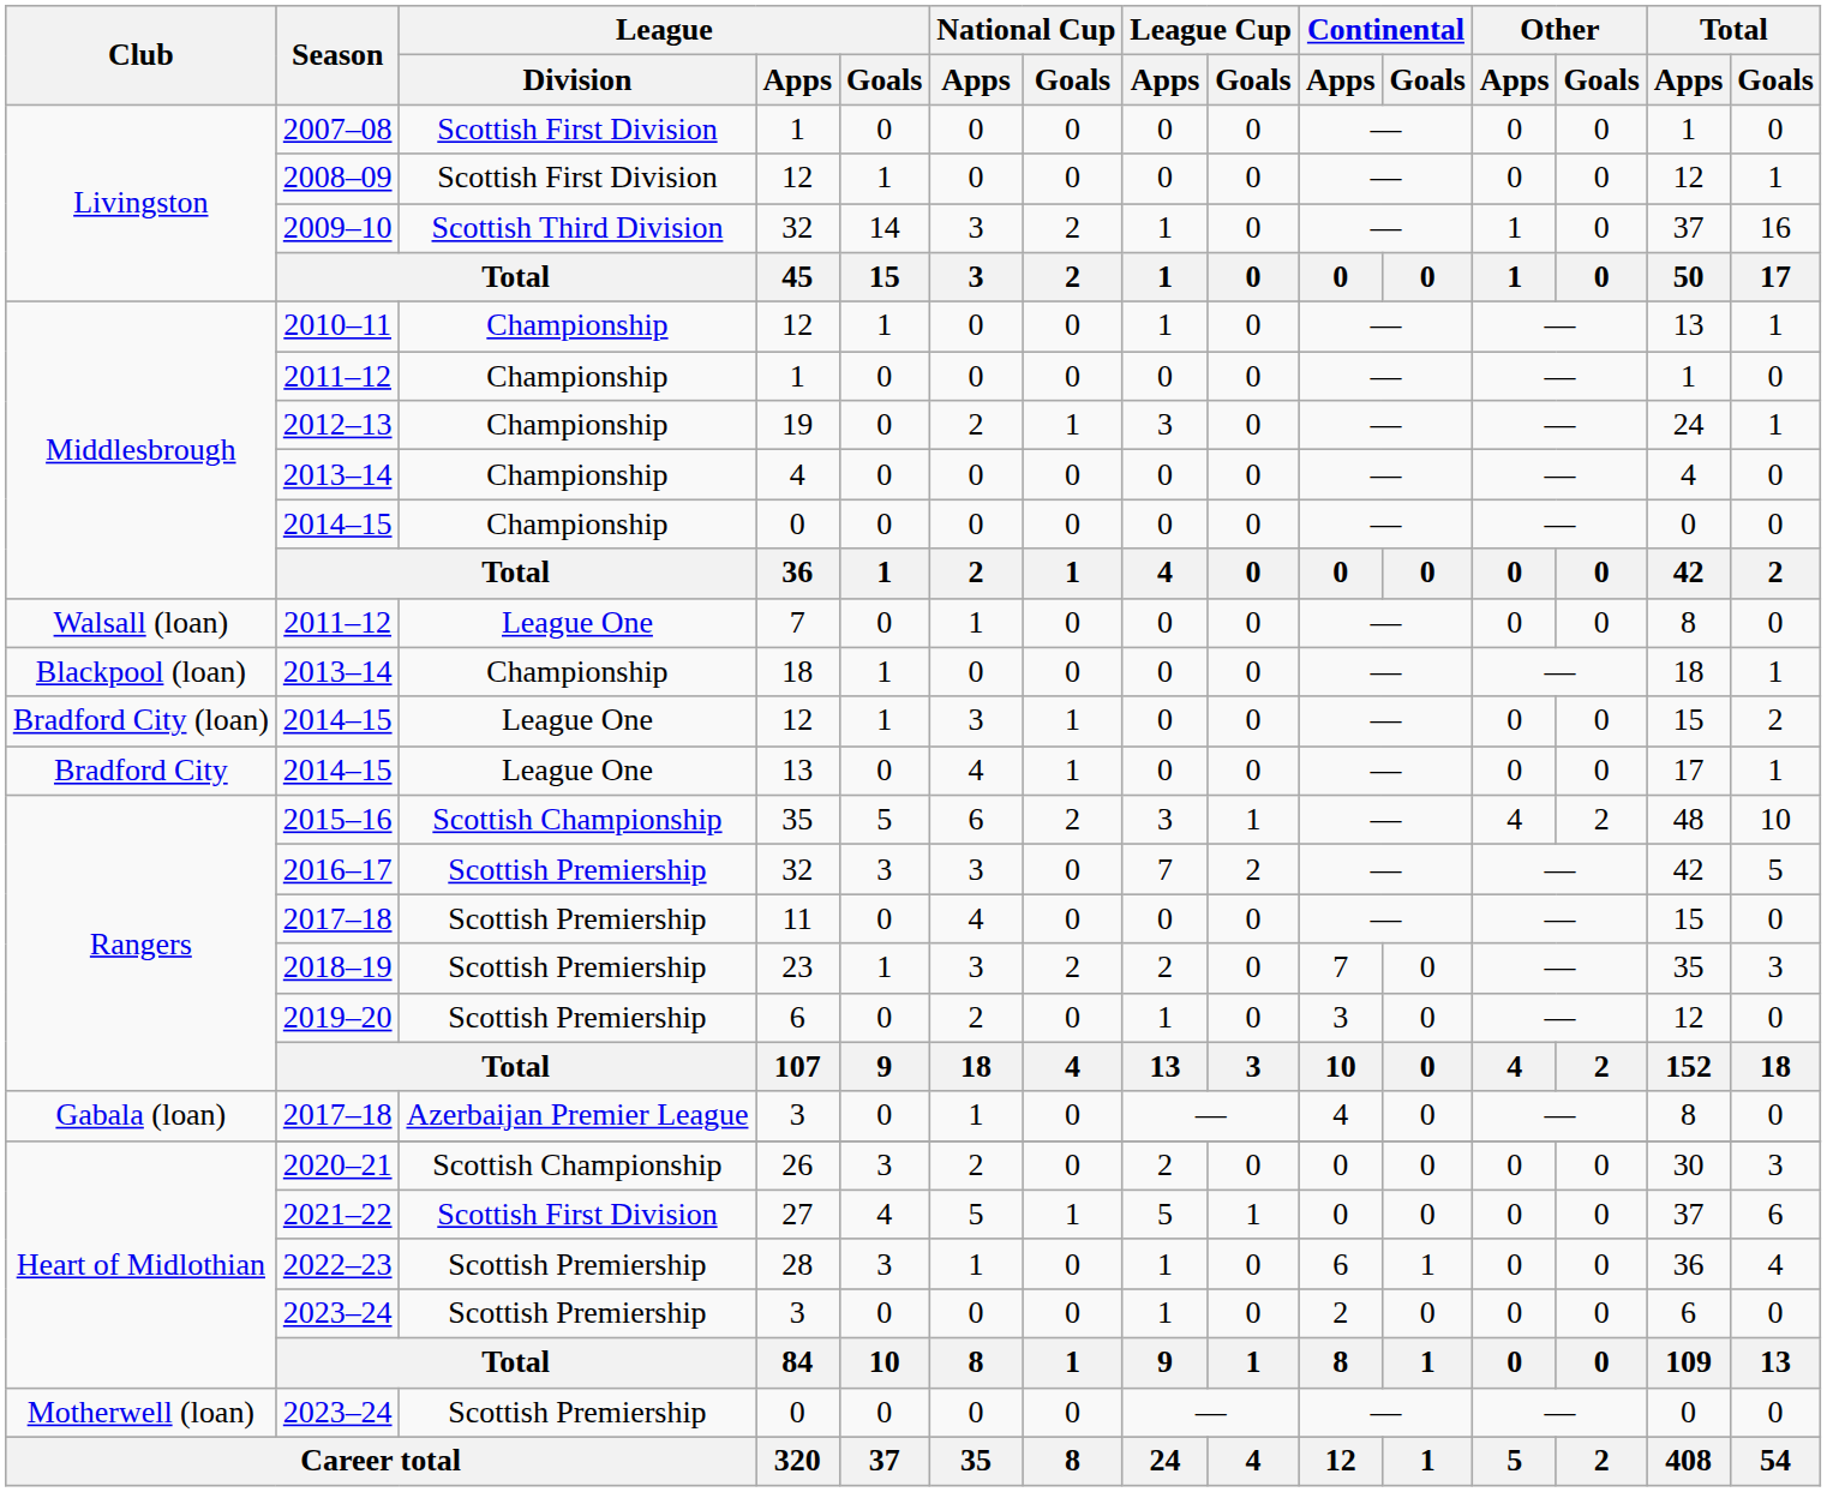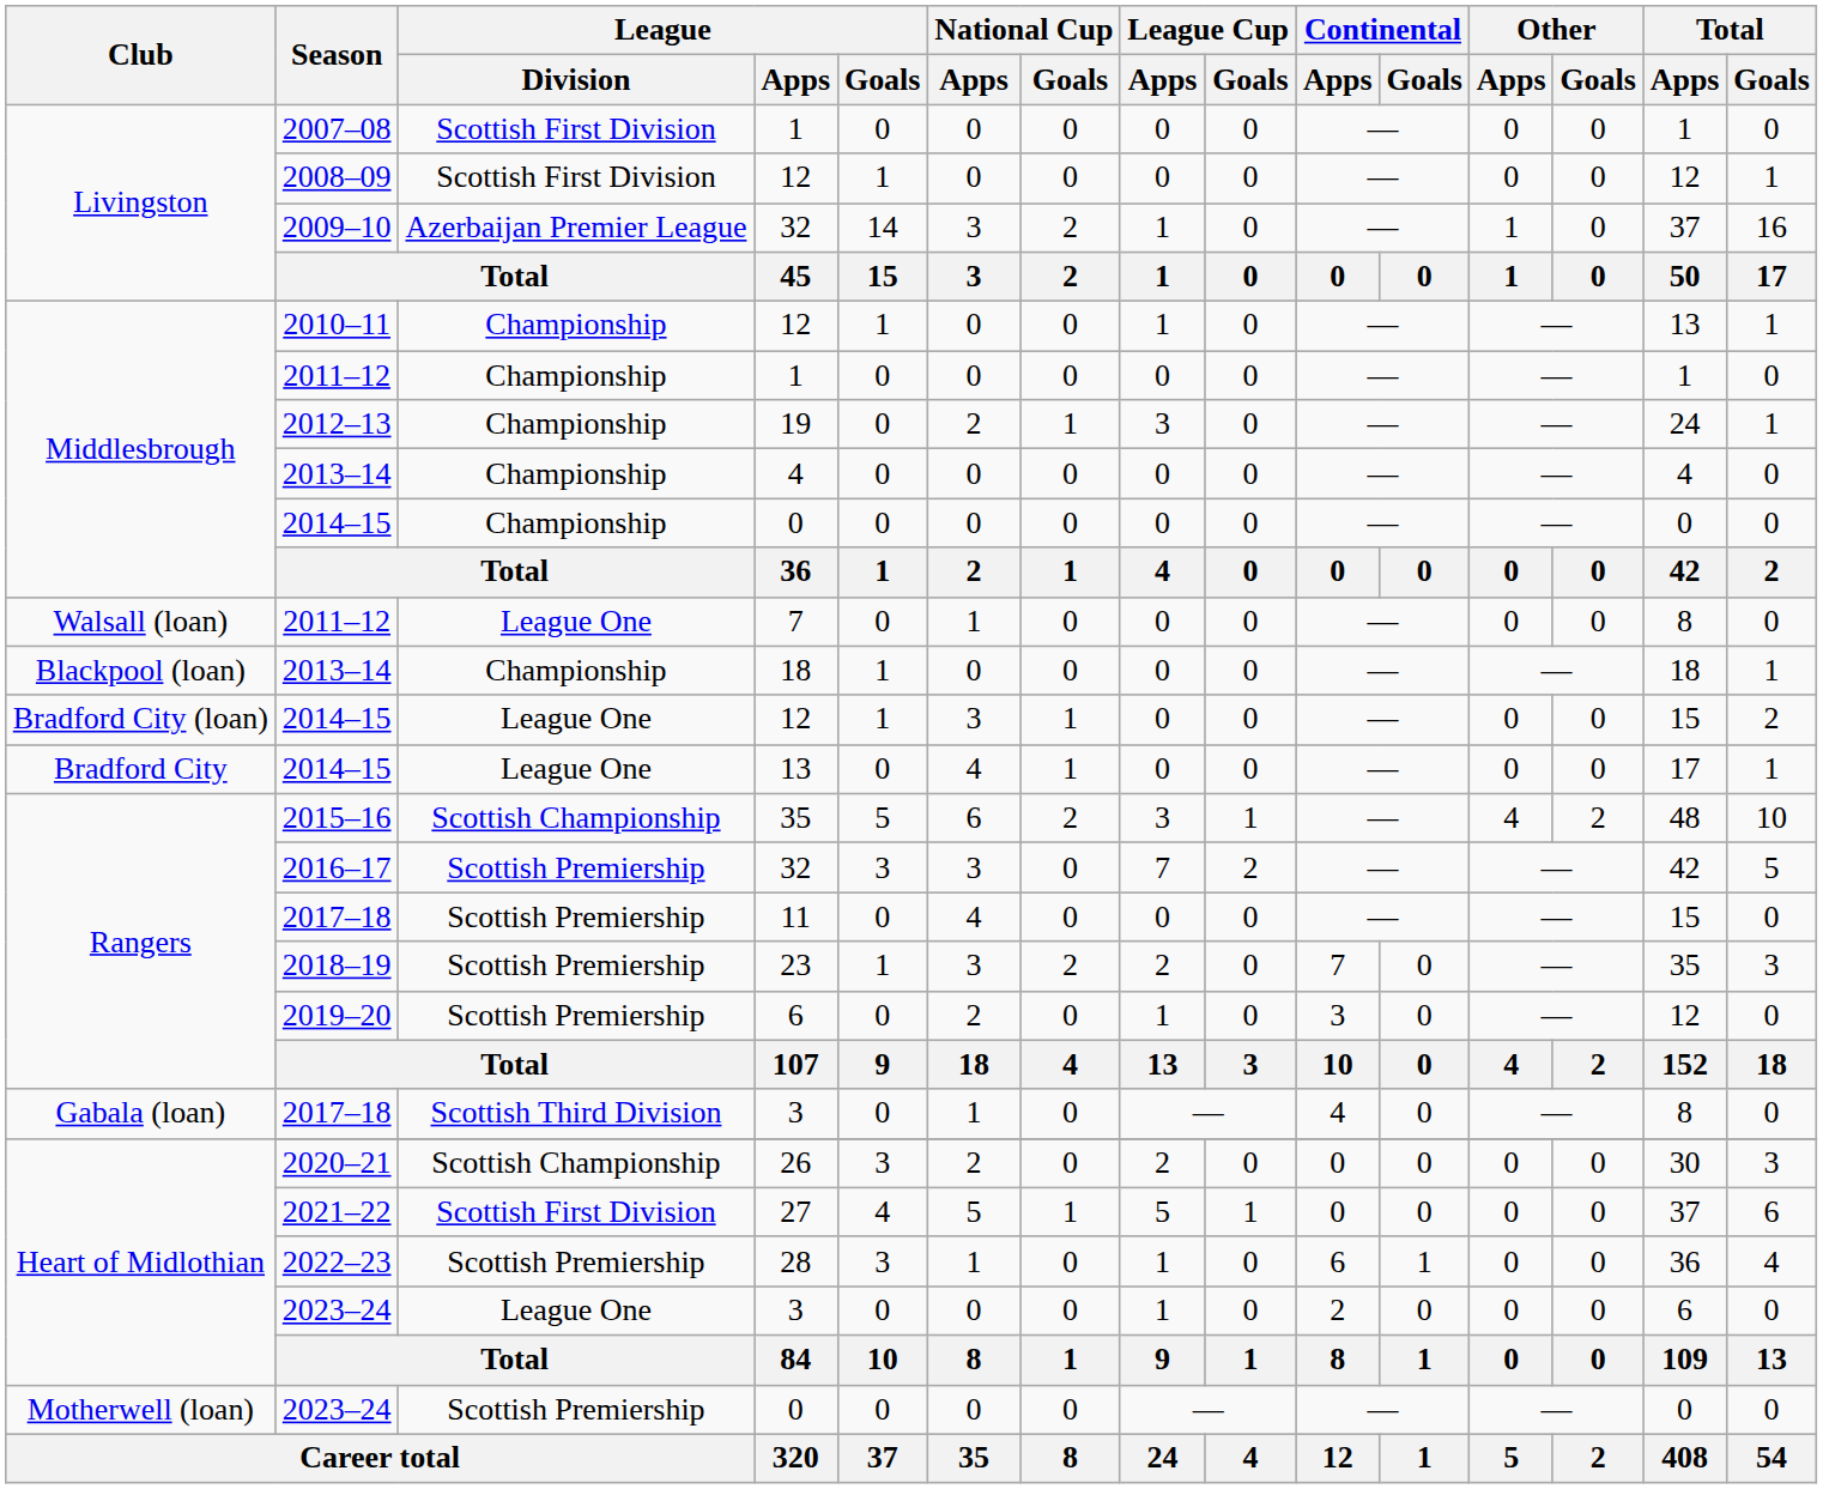 <table class="wikitable" style="text-align: center">
 <tr>
 <th rowspan="2">Club</th>
 <th rowspan="2">Season</th>
 <th colspan="3">League</th>
 <th colspan="2">National Cup</th>
 <th colspan="2">League Cup</th>
 <th colspan="2"><a href='#'>Continental</a></th>
 <th colspan="2">Other</th>
 <th colspan="2">Total</th>
 </tr>
 <tr>
 <th>Division</th>
 <th>Apps</th>
 <th>Goals</th>
 <th>Apps</th>
 <th>Goals</th>
 <th>Apps</th>
 <th>Goals</th>
 <th>Apps</th>
 <th>Goals</th>
 <th>Apps</th>
 <th>Goals</th>
 <th>Apps</th>
 <th>Goals</th>
 </tr>
 <tr>
 <td rowspan="4"><a href='#'>Livingston</a></td>
 <td><a href='#'>2007–08</a></td>
 <td><a href='#'>Scottish First Division</a></td>
 <td>1</td>
 <td>0</td>
 <td>0</td>
 <td>0</td>
 <td>0</td>
 <td>0</td>
 <td colspan="2">—</td>
 <td>0</td>
 <td>0</td>
 <td>1</td>
 <td>0</td>
 </tr>
 <tr>
 <td><a href='#'>2008–09</a></td>
 <td>Scottish First Division</td>
 <td>12</td>
 <td>1</td>
 <td>0</td>
 <td>0</td>
 <td>0</td>
 <td>0</td>
 <td colspan="2">—</td>
 <td>0</td>
 <td>0</td>
 <td>12</td>
 <td>1</td>
 </tr>
 <tr>
 <td><a href='#'>2009–10</a></td>
-<td><a href='#'>Scottish Third Division</a></td>
+<td><a href='#'>Azerbaijan Premier League</a></td>
 <td>32</td>
 <td>14</td>
 <td>3</td>
 <td>2</td>
 <td>1</td>
 <td>0</td>
 <td colspan="2">—</td>
 <td>1</td>
 <td>0</td>
 <td>37</td>
 <td>16</td>
 </tr>
 <tr>
 <th colspan="2">Total</th>
 <th>45</th>
 <th>15</th>
 <th>3</th>
 <th>2</th>
 <th>1</th>
 <th>0</th>
 <th>0</th>
 <th>0</th>
 <th>1</th>
 <th>0</th>
 <th>50</th>
 <th>17</th>
 </tr>
 <tr>
 <td rowspan="6"><a href='#'>Middlesbrough</a></td>
 <td><a href='#'>2010–11</a></td>
 <td><a href='#'>Championship</a></td>
 <td>12</td>
 <td>1</td>
 <td>0</td>
 <td>0</td>
 <td>1</td>
 <td>0</td>
 <td colspan="2">—</td>
 <td colspan="2">—</td>
 <td>13</td>
 <td>1</td>
 </tr>
 <tr>
 <td><a href='#'>2011–12</a></td>
 <td>Championship</td>
 <td>1</td>
 <td>0</td>
 <td>0</td>
 <td>0</td>
 <td>0</td>
 <td>0</td>
 <td colspan="2">—</td>
 <td colspan="2">—</td>
 <td>1</td>
 <td>0</td>
 </tr>
 <tr>
 <td><a href='#'>2012–13</a></td>
 <td>Championship</td>
 <td>19</td>
 <td>0</td>
 <td>2</td>
 <td>1</td>
 <td>3</td>
 <td>0</td>
 <td colspan="2">—</td>
 <td colspan="2">—</td>
 <td>24</td>
 <td>1</td>
 </tr>
 <tr>
 <td><a href='#'>2013–14</a></td>
 <td>Championship</td>
 <td>4</td>
 <td>0</td>
 <td>0</td>
 <td>0</td>
 <td>0</td>
 <td>0</td>
 <td colspan="2">—</td>
 <td colspan="2">—</td>
 <td>4</td>
 <td>0</td>
 </tr>
 <tr>
 <td><a href='#'>2014–15</a></td>
 <td>Championship</td>
 <td>0</td>
 <td>0</td>
 <td>0</td>
 <td>0</td>
 <td>0</td>
 <td>0</td>
 <td colspan="2">—</td>
 <td colspan="2">—</td>
 <td>0</td>
 <td>0</td>
 </tr>
 <tr>
 <th colspan="2">Total</th>
 <th>36</th>
 <th>1</th>
 <th>2</th>
 <th>1</th>
 <th>4</th>
 <th>0</th>
 <th>0</th>
 <th>0</th>
 <th>0</th>
 <th>0</th>
 <th>42</th>
 <th>2</th>
 </tr>
 <tr>
 <td><a href='#'>Walsall</a> (loan)</td>
 <td><a href='#'>2011–12</a></td>
 <td><a href='#'>League One</a></td>
 <td>7</td>
 <td>0</td>
 <td>1</td>
 <td>0</td>
 <td>0</td>
 <td>0</td>
 <td colspan="2">—</td>
 <td>0</td>
 <td>0</td>
 <td>8</td>
 <td>0</td>
 </tr>
 <tr>
 <td><a href='#'>Blackpool</a> (loan)</td>
 <td><a href='#'>2013–14</a></td>
 <td>Championship</td>
 <td>18</td>
 <td>1</td>
 <td>0</td>
 <td>0</td>
 <td>0</td>
 <td>0</td>
 <td colspan="2">—</td>
 <td colspan="2">—</td>
 <td>18</td>
 <td>1</td>
 </tr>
 <tr>
 <td><a href='#'>Bradford City</a> (loan)</td>
 <td><a href='#'>2014–15</a></td>
 <td>League One</td>
 <td>12</td>
 <td>1</td>
 <td>3</td>
 <td>1</td>
 <td>0</td>
 <td>0</td>
 <td colspan="2">—</td>
 <td>0</td>
 <td>0</td>
 <td>15</td>
 <td>2</td>
 </tr>
 <tr>
 <td><a href='#'>Bradford City</a></td>
 <td><a href='#'>2014–15</a></td>
 <td>League One</td>
 <td>13</td>
 <td>0</td>
 <td>4</td>
 <td>1</td>
 <td>0</td>
 <td>0</td>
 <td colspan="2">—</td>
 <td>0</td>
 <td>0</td>
 <td>17</td>
 <td>1</td>
 </tr>
 <tr>
 <td rowspan="6"><a href='#'>Rangers</a></td>
 <td><a href='#'>2015–16</a></td>
 <td><a href='#'>Scottish Championship</a></td>
 <td>35</td>
 <td>5</td>
 <td>6</td>
 <td>2</td>
 <td>3</td>
 <td>1</td>
 <td colspan="2">—</td>
 <td>4</td>
 <td>2</td>
 <td>48</td>
 <td>10</td>
 </tr>
 <tr>
 <td><a href='#'>2016–17</a></td>
 <td><a href='#'>Scottish Premiership</a></td>
 <td>32</td>
 <td>3</td>
 <td>3</td>
 <td>0</td>
 <td>7</td>
 <td>2</td>
 <td colspan="2">—</td>
 <td colspan="2">—</td>
 <td>42</td>
 <td>5</td>
 </tr>
 <tr>
 <td><a href='#'>2017–18</a></td>
 <td>Scottish Premiership</td>
 <td>11</td>
 <td>0</td>
 <td>4</td>
 <td>0</td>
 <td>0</td>
 <td>0</td>
 <td colspan="2">—</td>
 <td colspan="2">—</td>
 <td>15</td>
 <td>0</td>
 </tr>
 <tr>
 <td><a href='#'>2018–19</a></td>
 <td>Scottish Premiership</td>
 <td>23</td>
 <td>1</td>
 <td>3</td>
 <td>2</td>
 <td>2</td>
 <td>0</td>
 <td>7</td>
 <td>0</td>
 <td colspan="2">—</td>
 <td>35</td>
 <td>3</td>
 </tr>
 <tr>
 <td><a href='#'>2019–20</a></td>
 <td>Scottish Premiership</td>
 <td>6</td>
 <td>0</td>
 <td>2</td>
 <td>0</td>
 <td>1</td>
 <td>0</td>
 <td>3</td>
 <td>0</td>
 <td colspan="2">—</td>
 <td>12</td>
 <td>0</td>
 </tr>
 <tr>
 <th colspan="2">Total</th>
 <th>107</th>
 <th>9</th>
 <th>18</th>
 <th>4</th>
 <th>13</th>
 <th>3</th>
 <th>10</th>
 <th>0</th>
 <th>4</th>
 <th>2</th>
 <th>152</th>
 <th>18</th>
 </tr>
 <tr>
 <td><a href='#'>Gabala</a> (loan)</td>
 <td><a href='#'>2017–18</a></td>
-<td><a href='#'>Azerbaijan Premier League</a></td>
+<td><a href='#'>Scottish Third Division</a></td>
 <td>3</td>
 <td>0</td>
 <td>1</td>
 <td>0</td>
 <td colspan="2">—</td>
 <td>4</td>
 <td>0</td>
 <td colspan="2">—</td>
 <td>8</td>
 <td>0</td>
 </tr>
 <tr>
 <td rowspan=6><a href='#'>Heart of Midlothian</a></td>
 </tr>
 <tr>
 <td><a href='#'>2020–21</a></td>
 <td>Scottish Championship</td>
 <td>26</td>
 <td>3</td>
 <td>2</td>
 <td>0</td>
 <td>2</td>
 <td>0</td>
 <td>0</td>
 <td>0</td>
 <td>0</td>
 <td>0</td>
 <td>30</td>
 <td>3</td>
 </tr>
 <tr>
 <td><a href='#'>2021–22</a></td>
 <td><a href='#'>Scottish First Division</a></td>
 <td>27</td>
 <td>4</td>
 <td>5</td>
 <td>1</td>
 <td>5</td>
 <td>1</td>
 <td>0</td>
 <td>0</td>
 <td>0</td>
 <td>0</td>
 <td>37</td>
 <td>6</td>
 </tr>
 <tr>
 <td><a href='#'>2022–23</a></td>
 <td>Scottish Premiership</td>
 <td>28</td>
 <td>3</td>
 <td>1</td>
 <td>0</td>
 <td>1</td>
 <td>0</td>
 <td>6</td>
 <td>1</td>
 <td>0</td>
 <td>0</td>
 <td>36</td>
 <td>4</td>
 </tr>
 <tr>
 <td><a href='#'>2023–24</a></td>
-<td>Scottish Premiership</td>
+<td>League One</td>
 <td>3</td>
 <td>0</td>
 <td>0</td>
 <td>0</td>
 <td>1</td>
 <td>0</td>
 <td>2</td>
 <td>0</td>
 <td>0</td>
 <td>0</td>
 <td>6</td>
 <td>0</td>
 </tr>
 <tr>
 <th colspan=2>Total</th>
 <th>84</th>
 <th>10</th>
 <th>8</th>
 <th>1</th>
 <th>9</th>
 <th>1</th>
 <th>8</th>
 <th>1</th>
 <th>0</th>
 <th>0</th>
 <th>109</th>
 <th>13</th>
 </tr>
 <tr>
 <td><a href='#'>Motherwell</a> (loan)</td>
 <td><a href='#'>2023–24</a></td>
 <td>Scottish Premiership</td>
 <td>0</td>
 <td>0</td>
 <td>0</td>
 <td>0</td>
 <td colspan="2">—</td>
 <td colspan="2">—</td>
 <td colspan="2">—</td>
 <td>0</td>
 <td>0</td>
 </tr>
 <tr>
 <th colspan="3">Career total</th>
 <th>320</th>
 <th>37</th>
 <th>35</th>
 <th>8</th>
 <th>24</th>
 <th>4</th>
 <th>12</th>
 <th>1</th>
 <th>5</th>
 <th>2</th>
 <th>408</th>
 <th>54</th>
 </tr>
 </table>
